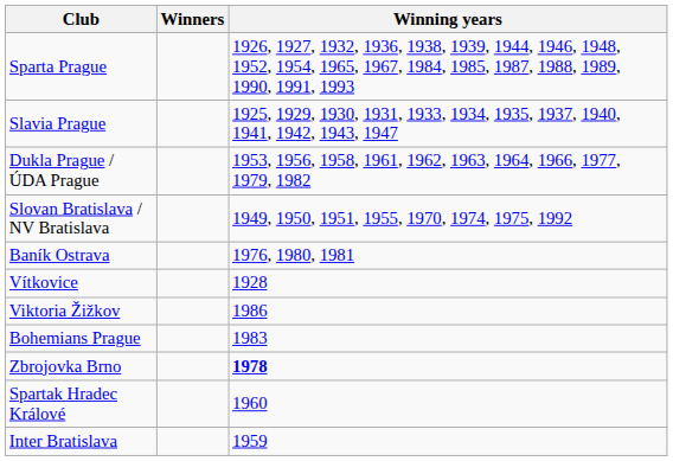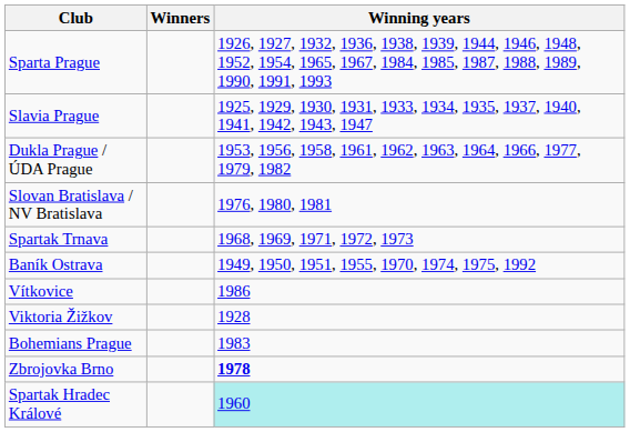 <table class="wikitable">
 <tr>
 <th width=150px>Club</th>
 <th width=40px>Winners</th>
 <th width=500px>Winning years</th>
 </tr>
 <tr>
 <td><a href='#'>Sparta Prague</a></td>
 <td></td>
 <td><a href='#'>1926</a>, <a href='#'>1927</a>, <a href='#'>1932</a>, <a href='#'>1936</a>, <a href='#'>1938</a>, <a href='#'>1939</a>, <a href='#'>1944</a>, <a href='#'>1946</a>, <a href='#'>1948</a>, <a href='#'>1952</a>, <a href='#'>1954</a>, <a href='#'>1965</a>, <a href='#'>1967</a>, <a href='#'>1984</a>, <a href='#'>1985</a>, <a href='#'>1987</a>, <a href='#'>1988</a>, <a href='#'>1989</a>, <a href='#'>1990</a>, <a href='#'>1991</a>, <a href='#'>1993</a></td>
 </tr>
 <tr>
 <td><a href='#'>Slavia Prague</a></td>
 <td></td>
 <td><a href='#'>1925</a>, <a href='#'>1929</a>, <a href='#'>1930</a>, <a href='#'>1931</a>, <a href='#'>1933</a>, <a href='#'>1934</a>, <a href='#'>1935</a>, <a href='#'>1937</a>, <a href='#'>1940</a>, <a href='#'>1941</a>, <a href='#'>1942</a>, <a href='#'>1943</a>, <a href='#'>1947</a></td>
 </tr>
 <tr>
 <td><a href='#'>Dukla Prague</a> / ÚDA Prague</td>
 <td></td>
 <td><a href='#'>1953</a>, <a href='#'>1956</a>, <a href='#'>1958</a>, <a href='#'>1961</a>, <a href='#'>1962</a>, <a href='#'>1963</a>, <a href='#'>1964</a>, <a href='#'>1966</a>, <a href='#'>1977</a>, <a href='#'>1979</a>, <a href='#'>1982</a></td>
 </tr>
 <tr>
 <td><a href='#'>Slovan Bratislava</a> / NV Bratislava</td>
 <td></td>
-<td><a href='#'>1949</a>, <a href='#'>1950</a>, <a href='#'>1951</a>, <a href='#'>1955</a>, <a href='#'>1970</a>, <a href='#'>1974</a>, <a href='#'>1975</a>, <a href='#'>1992</a></td>
+<td><a href='#'>1976</a>, <a href='#'>1980</a>, <a href='#'>1981</a></td>
+</tr>
+<tr>
+<td><a href='#'>Spartak Trnava</a></td>
+<td></td>
+<td><a href='#'>1968</a>, <a href='#'>1969</a>, <a href='#'>1971</a>, <a href='#'>1972</a>, <a href='#'>1973</a></td>
 </tr>
 <tr>
 <td><a href='#'>Baník Ostrava</a></td>
 <td></td>
-<td><a href='#'>1976</a>, <a href='#'>1980</a>, <a href='#'>1981</a></td>
+<td><a href='#'>1949</a>, <a href='#'>1950</a>, <a href='#'>1951</a>, <a href='#'>1955</a>, <a href='#'>1970</a>, <a href='#'>1974</a>, <a href='#'>1975</a>, <a href='#'>1992</a></td>
 </tr>
 <tr>
 <td><a href='#'>Vítkovice</a></td>
 <td></td>
-<td><a href='#'>1928</a></td>
+<td><a href='#'>1986</a></td>
 </tr>
 <tr>
 <td><a href='#'>Viktoria Žižkov</a></td>
 <td></td>
-<td><a href='#'>1986</a></td>
+<td><a href='#'>1928</a></td>
 </tr>
 <tr>
 <td><a href='#'>Bohemians Prague</a></td>
 <td></td>
 <td><a href='#'>1983</a></td>
 </tr>
 <tr>
 <td><a href='#'>Zbrojovka Brno</a></td>
 <td></td>
 <td><strong><a href='#'>1978</a></strong></td>
 </tr>
 <tr>
 <td><a href='#'>Spartak Hradec Králové</a></td>
 <td></td>
-<td><a href='#'>1960</a></td>
-</tr>
-<tr>
-<td><a href='#'>Inter Bratislava</a></td>
-<td></td>
-<td><a href='#'>1959</a></td>
+<td style="background: paleturquoise;"><a href='#'>1960</a></td>
 </tr>
 </table>
